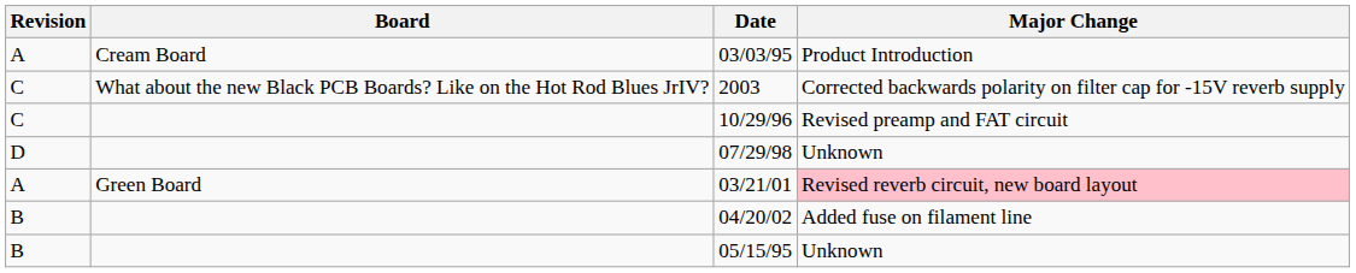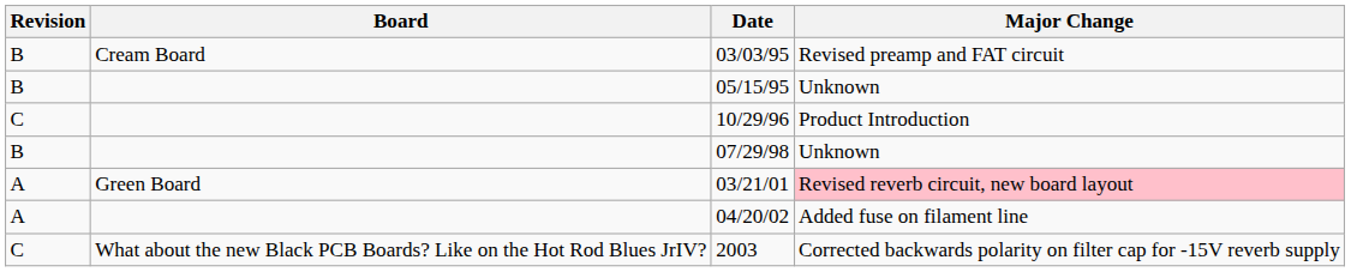 <table class="wikitable">
 <tr>
 <th>Revision</th>
 <th>Board</th>
 <th>Date</th>
 <th>Major Change</th>
 </tr>
 <tr>
-<td>A</td>
+<td>B</td>
 <td>Cream Board</td>
 <td>03/03/95</td>
-<td>Product Introduction</td>
+<td>Revised preamp and FAT circuit</td>
 </tr>
 <tr>
-<td>C</td>
-<td>What about the new Black PCB Boards? Like on the Hot Rod Blues JrIV?</td>
-<td>2003</td>
-<td>Corrected backwards polarity on filter cap for -15V reverb supply</td>
+<td>B</td>
+<td></td>
+<td>05/15/95</td>
+<td>Unknown</td>
 </tr>
 <tr>
 <td>C</td>
 <td></td>
 <td>10/29/96</td>
-<td>Revised preamp and FAT circuit</td>
+<td>Product Introduction</td>
 </tr>
 <tr>
-<td>D</td>
+<td>B</td>
 <td></td>
 <td>07/29/98</td>
 <td>Unknown</td>
 </tr>
 <tr>
 <td>A</td>
 <td>Green Board</td>
 <td>03/21/01</td>
 <td style="background: pink;">Revised reverb circuit, new board layout</td>
 </tr>
 <tr>
-<td>B</td>
+<td>A</td>
 <td></td>
 <td>04/20/02</td>
 <td>Added fuse on filament line</td>
 </tr>
 <tr>
-<td>B</td>
-<td></td>
-<td>05/15/95</td>
-<td>Unknown</td>
+<td>C</td>
+<td>What about the new Black PCB Boards? Like on the Hot Rod Blues JrIV?</td>
+<td>2003</td>
+<td>Corrected backwards polarity on filter cap for -15V reverb supply</td>
 </tr>
 </table>
